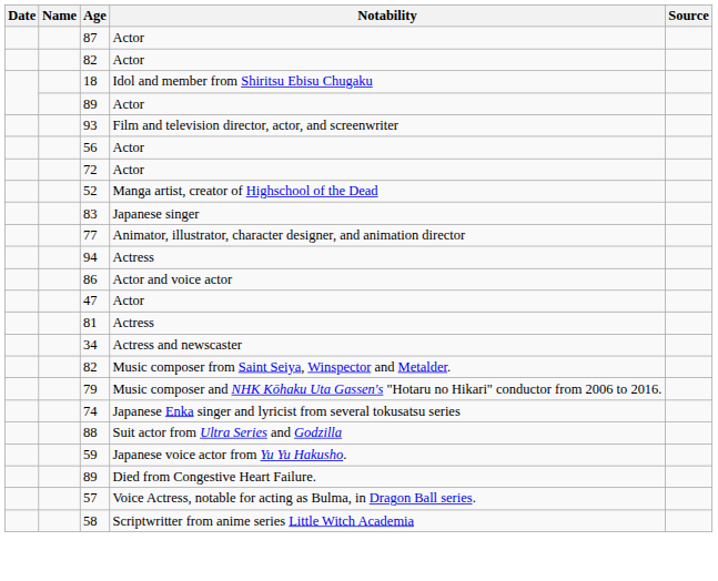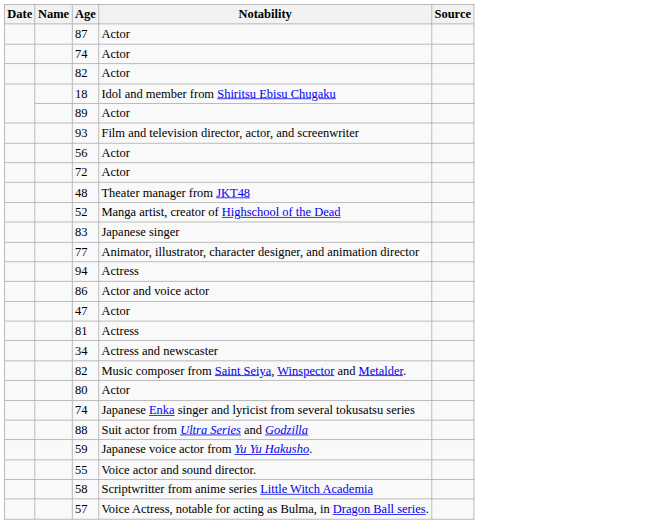 <table class="wikitable sortable">
 <tr>
 <th scope="col">Date</th>
 <th scope="col">Name</th>
 <th scope="col">Age</th>
 <th class="unsortable" scope="col">Notability</th>
 <th class="unsortable" scope="col">Source</th>
 </tr>
 <tr>
 <td></td>
 <td></td>
 <td>87</td>
+<td>Actor</td>
+<td></td>
+</tr>
+<tr>
+<td></td>
+<td></td>
+<td>74</td>
 <td>Actor</td>
 <td></td>
 </tr>
 <tr>
 <td></td>
 <td></td>
 <td>82</td>
 <td>Actor</td>
 <td></td>
 </tr>
 <tr>
 <td rowspan="2"></td>
 <td></td>
 <td>18</td>
 <td>Idol and member from <a href='#'>Shiritsu Ebisu Chugaku</a></td>
 <td></td>
 </tr>
 <tr>
 <td></td>
 <td>89</td>
 <td>Actor</td>
 <td></td>
 </tr>
 <tr>
 <td></td>
 <td></td>
 <td>93</td>
 <td>Film and television director, actor, and screenwriter</td>
 <td></td>
 </tr>
 <tr>
 <td></td>
 <td></td>
 <td>56</td>
 <td>Actor</td>
 <td></td>
 </tr>
 <tr>
 <td></td>
 <td></td>
 <td>72</td>
 <td>Actor</td>
+<td></td>
+</tr>
+<tr>
+<td></td>
+<td></td>
+<td>48</td>
+<td>Theater manager from <a href='#'>JKT48</a></td>
 <td></td>
 </tr>
 <tr>
 <td></td>
 <td></td>
 <td>52</td>
 <td>Manga artist, creator of <a href='#'>Highschool of the Dead</a></td>
 <td></td>
 </tr>
 <tr>
 <td></td>
 <td></td>
 <td>83</td>
 <td>Japanese singer</td>
 <td></td>
 </tr>
 <tr>
 <td></td>
 <td></td>
 <td>77</td>
 <td>Animator, illustrator, character designer, and animation director</td>
 <td></td>
 </tr>
 <tr>
 <td></td>
 <td></td>
 <td>94</td>
 <td>Actress</td>
 <td></td>
 </tr>
 <tr>
 <td></td>
 <td></td>
 <td>86</td>
 <td>Actor and voice actor</td>
 <td></td>
 </tr>
 <tr>
 <td></td>
 <td></td>
 <td>47</td>
 <td>Actor</td>
 <td></td>
 </tr>
 <tr>
 <td></td>
 <td></td>
 <td>81</td>
 <td>Actress</td>
 <td></td>
 </tr>
 <tr>
 <td></td>
 <td></td>
 <td>34</td>
 <td>Actress and newscaster</td>
 <td></td>
 </tr>
 <tr>
 <td></td>
 <td></td>
 <td>82</td>
 <td>Music composer from <a href='#'>Saint Seiya</a>, <a href='#'>Winspector</a> and <a href='#'>Metalder</a>.</td>
 <td></td>
 </tr>
 <tr>
 <td></td>
 <td></td>
-<td>79</td>
-<td>Music composer and <em><a href='#'>NHK Kōhaku Uta Gassen's</a></em> "Hotaru no Hikari" conductor from 2006 to 2016.</td>
+<td>80</td>
+<td>Actor</td>
 <td></td>
 </tr>
 <tr>
 <td></td>
 <td></td>
 <td>74</td>
 <td>Japanese <a href='#'>Enka</a> singer and lyricist from several tokusatsu series</td>
 <td></td>
 </tr>
 <tr>
 <td></td>
 <td></td>
 <td>88</td>
 <td>Suit actor from <em><a href='#'>Ultra Series</a></em> and <em><a href='#'>Godzilla</a></em></td>
 <td></td>
 </tr>
 <tr>
 <td></td>
 <td></td>
 <td>59</td>
 <td>Japanese voice actor from <em><a href='#'>Yu Yu Hakusho</a></em>.</td>
 <td></td>
 </tr>
 <tr>
 <td></td>
 <td></td>
-<td>89</td>
-<td>Died from Congestive Heart Failure.</td>
+<td>55</td>
+<td>Voice actor and sound director.</td>
+<td></td>
+</tr>
+<tr>
+<td></td>
+<td></td>
+<td>58</td>
+<td>Scriptwritter from anime series <a href='#'>Little Witch Academia</a></td>
 <td></td>
 </tr>
 <tr>
 <td></td>
 <td></td>
 <td>57</td>
 <td>Voice Actress, notable for acting as Bulma, in <a href='#'>Dragon Ball series</a>.</td>
 <td></td>
 </tr>
-<tr>
-<td></td>
-<td></td>
-<td>58</td>
-<td>Scriptwritter from anime series <a href='#'>Little Witch Academia</a></td>
-<td></td>
-</tr>
 </table>
